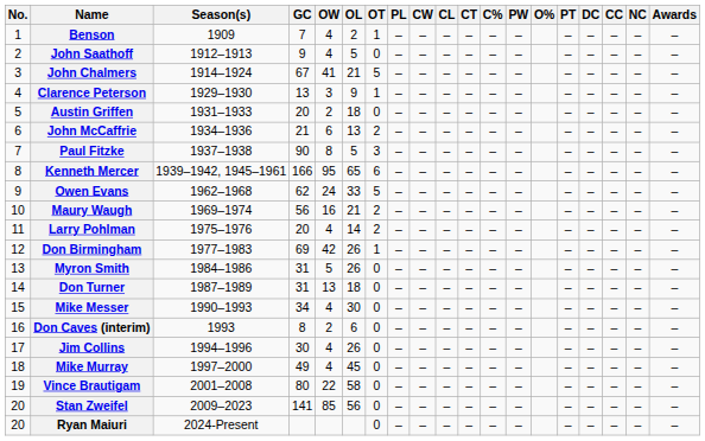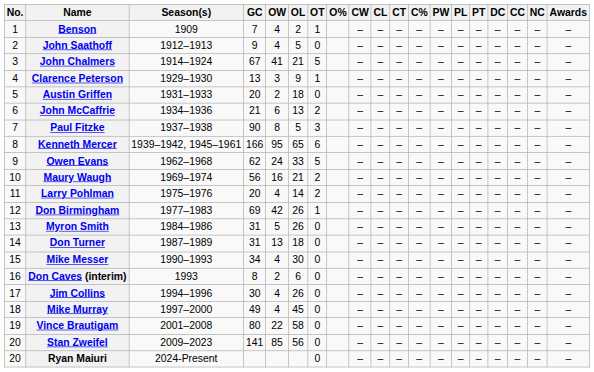 <table class="wikitable sortable plainrowheaders" style="text-align:center">
 <tr>
 <th scope="col" class="unsortable">No.</th>
 <th scope="col">Name</th>
 <th scope="col">Season(s)</th>
 <th scope="col">GC</th>
 <th scope="col">OW</th>
 <th scope="col">OL</th>
 <th scope="col">OT</th>
-<th scope="col">PL</th>
+<th scope="col">O%</th>
 <th scope="col">CW</th>
 <th scope="col">CL</th>
 <th scope="col">CT</th>
 <th scope="col">C%</th>
 <th scope="col">PW</th>
-<th scope="col">O%</th>
+<th scope="col">PL</th>
 <th scope="col">PT</th>
 <th scope="col">DC</th>
 <th scope="col">CC</th>
 <th scope="col">NC</th>
 <th scope="col" class="unsortable">Awards</th>
 </tr>
 <tr>
 <td>1</td>
 <th scope="row"><a href='#'>Benson</a></th>
 <td>1909</td>
 <td>7</td>
 <td>4</td>
 <td>2</td>
 <td>1</td>
+<td></td>
 <td>–</td>
 <td>–</td>
 <td>–</td>
 <td>–</td>
 <td>–</td>
 <td>–</td>
-<td></td>
 <td>–</td>
 <td>–</td>
 <td>–</td>
 <td>–</td>
 <td>–</td>
 </tr>
 <tr>
 <td>2</td>
 <th scope="row"><a href='#'>John Saathoff</a></th>
 <td>1912–1913</td>
 <td>9</td>
 <td>4</td>
 <td>5</td>
 <td>0</td>
+<td></td>
 <td>–</td>
 <td>–</td>
 <td>–</td>
 <td>–</td>
 <td>–</td>
 <td>–</td>
-<td></td>
 <td>–</td>
 <td>–</td>
 <td>–</td>
 <td>–</td>
 <td>–</td>
 </tr>
 <tr>
 <td>3</td>
 <th scope="row"><a href='#'>John Chalmers</a></th>
 <td>1914–1924</td>
 <td>67</td>
 <td>41</td>
 <td>21</td>
 <td>5</td>
+<td></td>
 <td>–</td>
 <td>–</td>
 <td>–</td>
 <td>–</td>
 <td>–</td>
 <td>–</td>
-<td></td>
 <td>–</td>
 <td>–</td>
 <td>–</td>
 <td>–</td>
 <td>–</td>
 </tr>
 <tr>
 <td>4</td>
 <th scope="row"><a href='#'>Clarence Peterson</a></th>
 <td>1929–1930</td>
 <td>13</td>
 <td>3</td>
 <td>9</td>
 <td>1</td>
+<td></td>
 <td>–</td>
 <td>–</td>
 <td>–</td>
 <td>–</td>
 <td>–</td>
 <td>–</td>
-<td></td>
 <td>–</td>
 <td>–</td>
 <td>–</td>
 <td>–</td>
 <td>–</td>
 </tr>
 <tr>
 <td>5</td>
 <th scope="row"><a href='#'>Austin Griffen</a></th>
 <td>1931–1933</td>
 <td>20</td>
 <td>2</td>
 <td>18</td>
 <td>0</td>
+<td></td>
 <td>–</td>
 <td>–</td>
 <td>–</td>
 <td>–</td>
 <td>–</td>
 <td>–</td>
-<td></td>
 <td>–</td>
 <td>–</td>
 <td>–</td>
 <td>–</td>
 <td>–</td>
 </tr>
 <tr>
 <td>6</td>
 <th scope="row"><a href='#'>John McCaffrie</a></th>
 <td>1934–1936</td>
 <td>21</td>
 <td>6</td>
 <td>13</td>
 <td>2</td>
+<td></td>
 <td>–</td>
 <td>–</td>
 <td>–</td>
 <td>–</td>
 <td>–</td>
 <td>–</td>
-<td></td>
 <td>–</td>
 <td>–</td>
 <td>–</td>
 <td>–</td>
 <td>–</td>
 </tr>
 <tr>
 <td>7</td>
 <th scope="row"><a href='#'>Paul Fitzke</a></th>
 <td>1937–1938</td>
 <td>90</td>
 <td>8</td>
 <td>5</td>
 <td>3</td>
+<td></td>
 <td>–</td>
 <td>–</td>
 <td>–</td>
 <td>–</td>
 <td>–</td>
 <td>–</td>
-<td></td>
 <td>–</td>
 <td>–</td>
 <td>–</td>
 <td>–</td>
 <td>–</td>
 </tr>
 <tr>
 <td>8</td>
 <th scope="row"><a href='#'>Kenneth Mercer</a></th>
 <td>1939–1942, 1945–1961</td>
 <td>166</td>
 <td>95</td>
 <td>65</td>
 <td>6</td>
+<td></td>
 <td>–</td>
 <td>–</td>
 <td>–</td>
 <td>–</td>
 <td>–</td>
 <td>–</td>
-<td></td>
 <td>–</td>
 <td>–</td>
 <td>–</td>
 <td>–</td>
 <td>–</td>
 </tr>
 <tr>
 <td>9</td>
 <th scope="row"><a href='#'>Owen Evans</a></th>
 <td>1962–1968</td>
 <td>62</td>
 <td>24</td>
 <td>33</td>
 <td>5</td>
+<td></td>
 <td>–</td>
 <td>–</td>
 <td>–</td>
 <td>–</td>
 <td>–</td>
 <td>–</td>
-<td></td>
 <td>–</td>
 <td>–</td>
 <td>–</td>
 <td>–</td>
 <td>–</td>
 </tr>
 <tr>
 <td>10</td>
 <th scope="row"><a href='#'>Maury Waugh</a></th>
 <td>1969–1974</td>
 <td>56</td>
 <td>16</td>
 <td>21</td>
 <td>2</td>
+<td></td>
 <td>–</td>
 <td>–</td>
 <td>–</td>
 <td>–</td>
 <td>–</td>
 <td>–</td>
-<td></td>
 <td>–</td>
 <td>–</td>
 <td>–</td>
 <td>–</td>
 <td>–</td>
 </tr>
 <tr>
 <td>11</td>
 <th scope="row"><a href='#'>Larry Pohlman</a></th>
 <td>1975–1976</td>
 <td>20</td>
 <td>4</td>
 <td>14</td>
 <td>2</td>
+<td></td>
 <td>–</td>
 <td>–</td>
 <td>–</td>
 <td>–</td>
 <td>–</td>
 <td>–</td>
-<td></td>
 <td>–</td>
 <td>–</td>
 <td>–</td>
 <td>–</td>
 <td>–</td>
 </tr>
 <tr>
 <td>12</td>
 <th scope="row"><a href='#'>Don Birmingham</a></th>
 <td>1977–1983</td>
 <td>69</td>
 <td>42</td>
 <td>26</td>
 <td>1</td>
+<td></td>
 <td>–</td>
 <td>–</td>
 <td>–</td>
 <td>–</td>
 <td>–</td>
 <td>–</td>
-<td></td>
 <td>–</td>
 <td>–</td>
 <td>–</td>
 <td>–</td>
 <td>–</td>
 </tr>
 <tr>
 <td>13</td>
 <th scope="row"><a href='#'>Myron Smith</a></th>
 <td>1984–1986</td>
 <td>31</td>
 <td>5</td>
 <td>26</td>
 <td>0</td>
+<td></td>
 <td>–</td>
 <td>–</td>
 <td>–</td>
 <td>–</td>
 <td>–</td>
 <td>–</td>
-<td></td>
 <td>–</td>
 <td>–</td>
 <td>–</td>
 <td>–</td>
 <td>–</td>
 </tr>
 <tr>
 <td>14</td>
 <th scope="row"><a href='#'>Don Turner</a></th>
 <td>1987–1989</td>
 <td>31</td>
 <td>13</td>
 <td>18</td>
 <td>0</td>
+<td></td>
 <td>–</td>
 <td>–</td>
 <td>–</td>
 <td>–</td>
 <td>–</td>
 <td>–</td>
-<td></td>
 <td>–</td>
 <td>–</td>
 <td>–</td>
 <td>–</td>
 <td>–</td>
 </tr>
 <tr>
 <td>15</td>
 <th scope="row"><a href='#'>Mike Messer</a></th>
 <td>1990–1993</td>
 <td>34</td>
 <td>4</td>
 <td>30</td>
 <td>0</td>
+<td></td>
 <td>–</td>
 <td>–</td>
 <td>–</td>
 <td>–</td>
 <td>–</td>
 <td>–</td>
-<td></td>
 <td>–</td>
 <td>–</td>
 <td>–</td>
 <td>–</td>
 <td>–</td>
 </tr>
 <tr>
 <td>16</td>
 <th scope="row"><a href='#'>Don Caves</a> (interim)</th>
 <td>1993</td>
 <td>8</td>
 <td>2</td>
 <td>6</td>
 <td>0</td>
+<td></td>
 <td>–</td>
 <td>–</td>
 <td>–</td>
 <td>–</td>
 <td>–</td>
 <td>–</td>
-<td></td>
 <td>–</td>
 <td>–</td>
 <td>–</td>
 <td>–</td>
 <td>–</td>
 </tr>
 <tr>
 <td>17</td>
 <th scope="row"><a href='#'>Jim Collins</a></th>
 <td>1994–1996</td>
 <td>30</td>
 <td>4</td>
 <td>26</td>
 <td>0</td>
+<td></td>
 <td>–</td>
 <td>–</td>
 <td>–</td>
 <td>–</td>
 <td>–</td>
 <td>–</td>
-<td></td>
 <td>–</td>
 <td>–</td>
 <td>–</td>
 <td>–</td>
 <td>–</td>
 </tr>
 <tr>
 <td>18</td>
 <th scope="row"><a href='#'>Mike Murray</a></th>
 <td>1997–2000</td>
 <td>49</td>
 <td>4</td>
 <td>45</td>
 <td>0</td>
+<td></td>
 <td>–</td>
 <td>–</td>
 <td>–</td>
 <td>–</td>
 <td>–</td>
 <td>–</td>
-<td></td>
 <td>–</td>
 <td>–</td>
 <td>–</td>
 <td>–</td>
 <td>–</td>
 </tr>
 <tr>
 <td>19</td>
 <th scope="row"><a href='#'>Vince Brautigam</a></th>
 <td>2001–2008</td>
 <td>80</td>
 <td>22</td>
 <td>58</td>
 <td>0</td>
+<td></td>
 <td>–</td>
 <td>–</td>
 <td>–</td>
 <td>–</td>
 <td>–</td>
 <td>–</td>
-<td></td>
 <td>–</td>
 <td>–</td>
 <td>–</td>
 <td>–</td>
 <td>–</td>
 </tr>
 <tr>
 <td>20</td>
 <th scope="row"><a href='#'>Stan Zweifel</a></th>
 <td>2009–2023</td>
 <td>141</td>
 <td>85</td>
 <td>56</td>
 <td>0</td>
+<td></td>
 <td>–</td>
 <td>–</td>
 <td>–</td>
 <td>–</td>
 <td>–</td>
 <td>–</td>
-<td></td>
 <td>–</td>
 <td>–</td>
 <td>–</td>
 <td>–</td>
 <td>–</td>
 </tr>
 <tr>
 <td>20</td>
 <th scope="row">Ryan Maiuri</th>
 <td>2024-Present</td>
 <td></td>
 <td></td>
 <td></td>
 <td>0</td>
+<td></td>
 <td>–</td>
 <td>–</td>
 <td>–</td>
 <td>–</td>
 <td>–</td>
 <td>–</td>
-<td></td>
 <td>–</td>
 <td>–</td>
 <td>–</td>
 <td>–</td>
 <td>–</td>
 </tr>
 </table>
